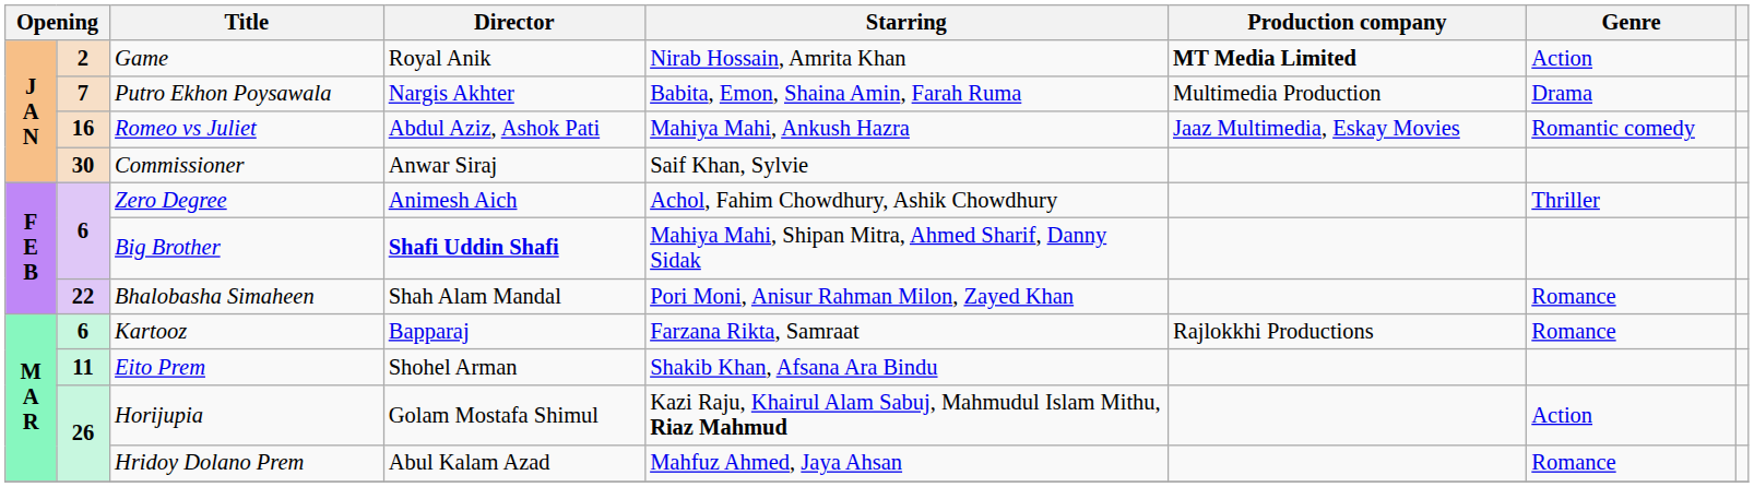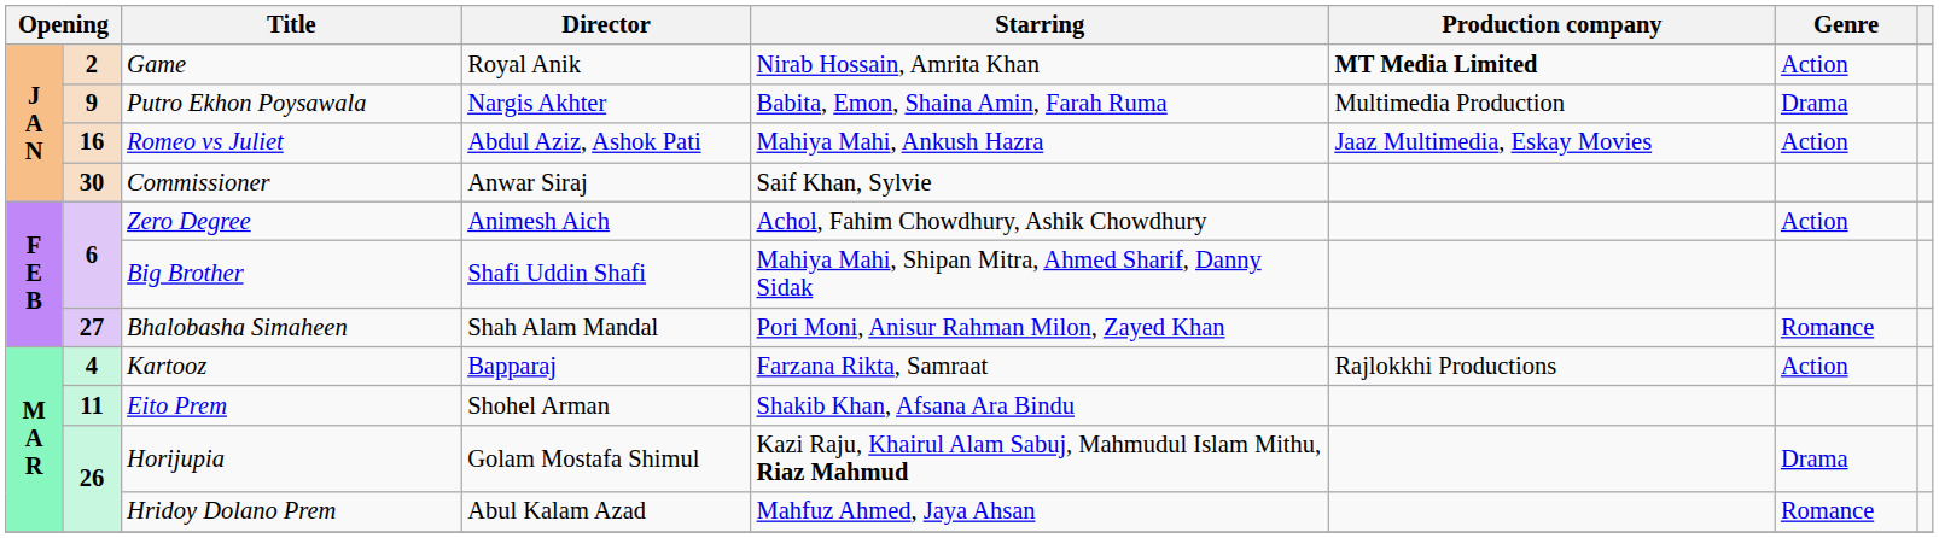 <table class="wikitable sortable">
 <tr>
 <th colspan="2" style="width:6%;">Opening</th>
 <th>Title</th>
 <th style="width:15%;">Director</th>
 <th style="width:30%;">Starring</th>
 <th>Production company</th>
 <th>Genre</th>
 <th></th>
 </tr>
 <tr>
 <th rowspan="4" style="text-align:center; background:#f7bf87">J<br>A<br>N</th>
 <td style="text-align:center; background:#f7dfc7"><strong>2</strong></td>
 <td><em>Game</em></td>
 <td>Royal Anik</td>
 <td><a href='#'>Nirab Hossain</a>, Amrita Khan</td>
 <td><strong>MT Media Limited</strong></td>
 <td><a href='#'>Action</a></td>
 <td></td>
 </tr>
 <tr>
-<td style="text-align:center; background:#f7dfc7"><strong>7</strong></td>
+<td style="text-align:center; background:#f7dfc7"><strong>9</strong></td>
 <td><em>Putro Ekhon Poysawala</em></td>
 <td><a href='#'>Nargis Akhter</a></td>
 <td><a href='#'>Babita</a>, <a href='#'>Emon</a>, <a href='#'>Shaina Amin</a>, <a href='#'>Farah Ruma</a></td>
 <td>Multimedia Production</td>
 <td><a href='#'>Drama</a></td>
 <td></td>
 </tr>
 <tr>
 <td style="text-align:center; background:#f7dfc7"><strong>16</strong></td>
 <td><em><a href='#'>Romeo vs Juliet</a></em></td>
 <td><a href='#'>Abdul Aziz</a>, <a href='#'>Ashok Pati</a></td>
 <td><a href='#'>Mahiya Mahi</a>, <a href='#'>Ankush Hazra</a></td>
 <td><a href='#'>Jaaz Multimedia</a>, <a href='#'>Eskay Movies</a></td>
-<td><a href='#'>Romantic comedy</a></td>
+<td><a href='#'>Action</a></td>
 <td></td>
 </tr>
 <tr>
 <td style="text-align:center; background:#f7dfc7"><strong>30</strong></td>
 <td><em>Commissioner</em></td>
 <td>Anwar Siraj</td>
 <td>Saif Khan, Sylvie</td>
 <td></td>
 <td></td>
 <td></td>
 </tr>
 <tr>
 <th rowspan="3" style="text-align:center; background:#bf87f7">F<br>E<br>B</th>
 <td rowspan="2" style="text-align:center; background:#dfc7f7"><strong>6</strong></td>
 <td><em><a href='#'>Zero Degree</a></em></td>
 <td><a href='#'>Animesh Aich</a></td>
 <td><a href='#'>Achol</a>, Fahim Chowdhury, Ashik Chowdhury</td>
 <td></td>
-<td><a href='#'>Thriller</a></td>
+<td><a href='#'>Action</a></td>
 <td></td>
 </tr>
 <tr>
 <td><em><a href='#'>Big Brother</a></em></td>
-<td><strong><a href='#'>Shafi Uddin Shafi</a></strong></td>
+<td><a href='#'>Shafi Uddin Shafi</a></td>
 <td><a href='#'>Mahiya Mahi</a>, Shipan Mitra, <a href='#'>Ahmed Sharif</a>, <a href='#'>Danny Sidak</a></td>
 <td></td>
 <td></td>
 <td></td>
 </tr>
 <tr>
-<td style="text-align:center; background:#dfc7f7"><strong>22</strong></td>
+<td style="text-align:center; background:#dfc7f7"><strong>27</strong></td>
 <td><em>Bhalobasha Simaheen</em></td>
 <td>Shah Alam Mandal</td>
 <td><a href='#'>Pori Moni</a>, <a href='#'>Anisur Rahman Milon</a>, <a href='#'>Zayed Khan</a></td>
 <td></td>
 <td><a href='#'>Romance</a></td>
 <td></td>
 </tr>
 <tr>
 <th rowspan="4" style="text-align:center; background:#87f7bf">M<br>A<br>R</th>
-<td style="text-align:center; background:#c7f7df"><strong>6</strong></td>
+<td style="text-align:center; background:#c7f7df"><strong>4</strong></td>
 <td><em>Kartooz</em></td>
 <td><a href='#'>Bapparaj</a></td>
 <td><a href='#'>Farzana Rikta</a>, Samraat</td>
 <td>Rajlokkhi Productions</td>
-<td><a href='#'>Romance</a></td>
+<td><a href='#'>Action</a></td>
 <td></td>
 </tr>
 <tr>
 <td style="text-align:center; background:#c7f7df"><strong>11</strong></td>
 <td><em><a href='#'>Eito Prem</a></em></td>
 <td>Shohel Arman</td>
 <td><a href='#'>Shakib Khan</a>, <a href='#'>Afsana Ara Bindu</a></td>
 <td></td>
 <td></td>
 <td></td>
 </tr>
 <tr>
 <td rowspan="2" style="text-align:center; background:#c7f7df"><strong>26</strong></td>
 <td><em>Horijupia</em></td>
 <td>Golam Mostafa Shimul</td>
 <td>Kazi Raju, <a href='#'>Khairul Alam Sabuj</a>, Mahmudul Islam Mithu, <strong>Riaz Mahmud</strong></td>
 <td></td>
-<td><a href='#'>Action</a></td>
+<td><a href='#'>Drama</a></td>
 <td></td>
 </tr>
 <tr>
 <td><em>Hridoy Dolano Prem</em></td>
 <td>Abul Kalam Azad</td>
 <td><a href='#'>Mahfuz Ahmed</a>, <a href='#'>Jaya Ahsan</a></td>
 <td></td>
 <td><a href='#'>Romance</a></td>
 <td></td>
 </tr>
 <tr>
 </tr>
 </table>
